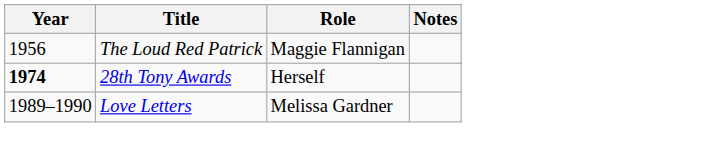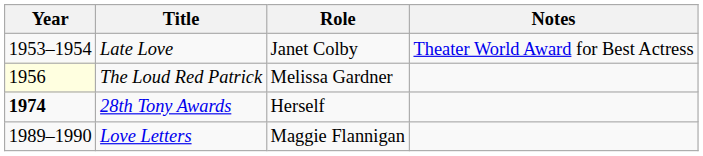 <table class="wikitable sortable">
 <tr>
 <th>Year</th>
 <th>Title</th>
 <th>Role</th>
 <th>Notes</th>
 </tr>
 <tr>
-<td>1956</td>
+<td>1953–1954</td>
+<td><em>Late Love</em></td>
+<td>Janet Colby</td>
+<td><a href='#'>Theater World Award</a> for Best Actress</td>
+</tr>
+<tr>
+<td style="background: lightyellow;">1956</td>
 <td><em>The Loud Red Patrick</em></td>
-<td>Maggie Flannigan</td>
+<td>Melissa Gardner</td>
 <td></td>
 </tr>
 <tr>
 <td><strong>1974</strong></td>
 <td><em><a href='#'>28th Tony Awards</a></em></td>
 <td>Herself</td>
 <td></td>
 </tr>
 <tr>
 <td>1989–1990</td>
 <td><em><a href='#'>Love Letters</a></em></td>
-<td>Melissa Gardner</td>
+<td>Maggie Flannigan</td>
 <td></td>
 </tr>
 </table>
